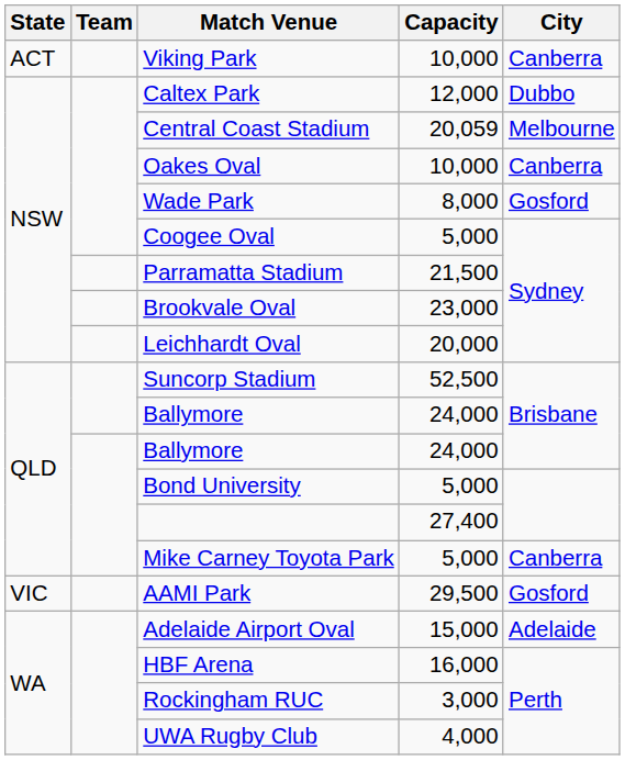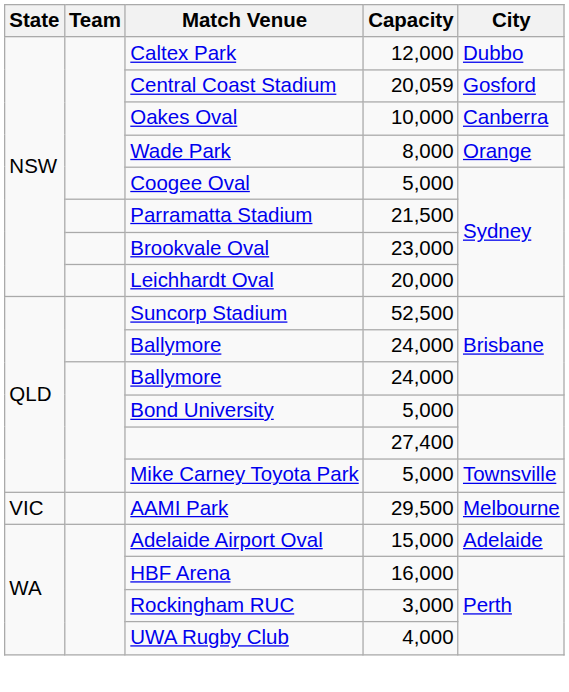 <table class="wikitable">
 <tr>
 <th>State</th>
 <th>Team</th>
 <th>Match Venue</th>
 <th>Capacity</th>
 <th>City</th>
-</tr>
-<tr>
-<td>ACT</td>
-<td></td>
-<td><a href='#'>Viking Park</a></td>
-<td align=right>10,000</td>
-<td><a href='#'>Canberra</a></td>
 </tr>
 <tr>
 <td rowspan=8>NSW</td>
 <td rowspan=5></td>
 <td><a href='#'>Caltex Park</a></td>
 <td align=right>12,000</td>
 <td><a href='#'>Dubbo</a></td>
 </tr>
 <tr>
 <td><a href='#'>Central Coast Stadium</a></td>
 <td align=right>20,059</td>
-<td><a href='#'>Melbourne</a></td>
+<td><a href='#'>Gosford</a></td>
 </tr>
 <tr>
 <td><a href='#'>Oakes Oval</a></td>
 <td align=right>10,000</td>
 <td><a href='#'>Canberra</a></td>
 </tr>
 <tr>
 <td><a href='#'>Wade Park</a></td>
 <td align=right>8,000</td>
-<td><a href='#'>Gosford</a></td>
+<td><a href='#'>Orange</a></td>
 </tr>
 <tr>
 <td><a href='#'>Coogee Oval</a></td>
 <td align=right>5,000</td>
 <td rowspan=4><a href='#'>Sydney</a></td>
 </tr>
 <tr>
 <td></td>
 <td><a href='#'>Parramatta Stadium</a></td>
 <td align=right>21,500<br></td>
 </tr>
 <tr>
 <td></td>
 <td><a href='#'>Brookvale Oval</a></td>
 <td align=right>23,000<br></td>
 </tr>
 <tr>
 <td></td>
 <td><a href='#'>Leichhardt Oval</a></td>
 <td align=right>20,000<br></td>
 </tr>
 <tr>
 <td rowspan=6>QLD</td>
 <td rowspan=2></td>
 <td><a href='#'>Suncorp Stadium</a></td>
 <td align=right>52,500</td>
 <td rowspan=3><a href='#'>Brisbane</a></td>
 </tr>
 <tr>
 <td><a href='#'>Ballymore</a></td>
 <td align=right>24,000<br></td>
 </tr>
 <tr>
 <td rowspan=4></td>
 <td><a href='#'>Ballymore</a></td>
 <td align=right>24,000<br></td>
 </tr>
 <tr>
 <td><a href='#'>Bond University</a></td>
 <td align=right>5,000</td>
 <td rowspan=2></td>
 </tr>
 <tr>
 <td></td>
 <td align=right>27,400<br></td>
 </tr>
 <tr>
 <td><a href='#'>Mike Carney Toyota Park</a></td>
 <td align=right>5,000</td>
-<td><a href='#'>Canberra</a></td>
+<td><a href='#'>Townsville</a></td>
 </tr>
 <tr>
 <td>VIC</td>
 <td></td>
 <td><a href='#'>AAMI Park</a></td>
 <td align=right>29,500</td>
-<td><a href='#'>Gosford</a></td>
+<td><a href='#'>Melbourne</a></td>
 </tr>
 <tr>
 <td rowspan=4>WA</td>
 <td rowspan=4></td>
 <td><a href='#'>Adelaide Airport Oval</a></td>
 <td align=right>15,000</td>
 <td><a href='#'>Adelaide</a></td>
 </tr>
 <tr>
 <td><a href='#'>HBF Arena</a></td>
 <td align=right>16,000</td>
 <td rowspan=3><a href='#'>Perth</a></td>
 </tr>
 <tr>
 <td><a href='#'>Rockingham RUC</a></td>
 <td align=right>3,000<br></td>
 </tr>
 <tr>
 <td><a href='#'>UWA Rugby Club</a></td>
 <td align=right>4,000<br></td>
 </tr>
 </table>
